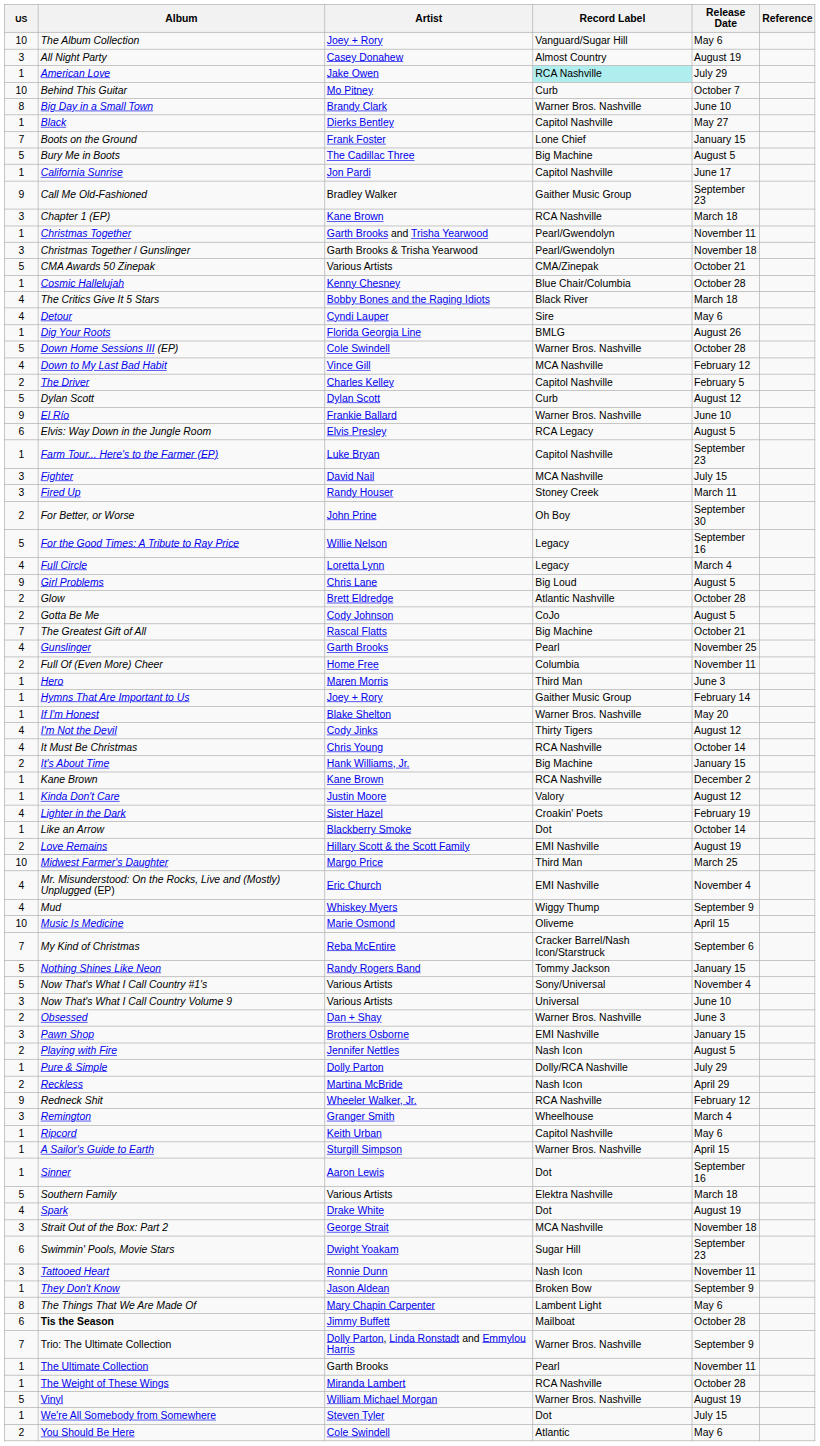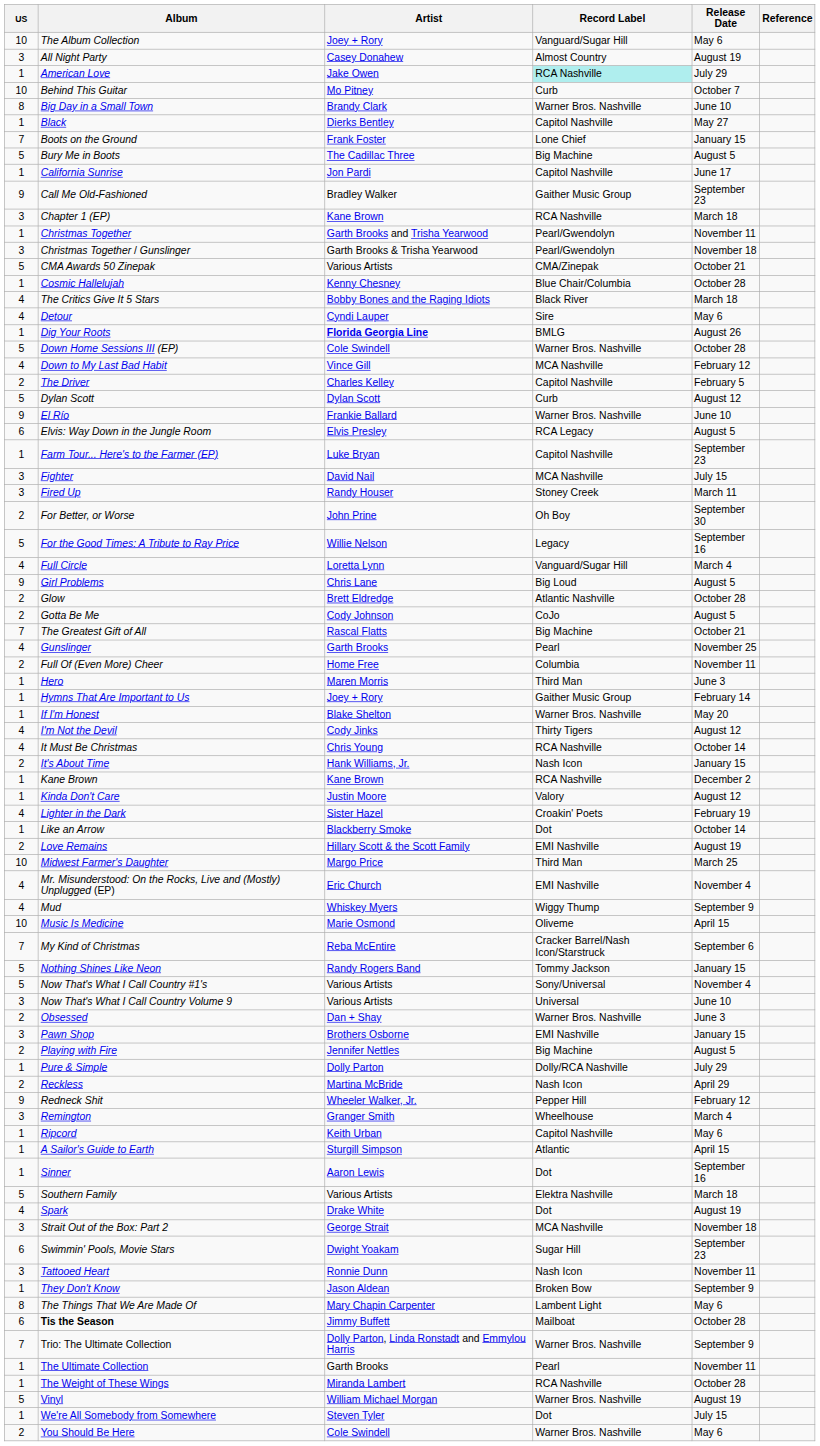 <table class="wikitable sortable">
 <tr>
 <th width=45><small>US</small></th>
 <th>Album</th>
 <th>Artist</th>
 <th>Record Label</th>
 <th>Release Date</th>
 <th>Reference</th>
 </tr>
 <tr>
 <td align=center>10</td>
 <td><em>The Album Collection</em></td>
 <td><a href='#'>Joey + Rory</a></td>
 <td>Vanguard/Sugar Hill</td>
 <td>May 6</td>
 <td></td>
 </tr>
 <tr>
 <td align=center>3</td>
 <td><em>All Night Party</em></td>
 <td><a href='#'>Casey Donahew</a></td>
 <td>Almost Country</td>
 <td>August 19</td>
 <td></td>
 </tr>
 <tr>
 <td align=center>1</td>
 <td><em><a href='#'>American Love</a></em></td>
 <td><a href='#'>Jake Owen</a></td>
 <td style="background: paleturquoise;">RCA Nashville</td>
 <td>July 29</td>
 <td></td>
 </tr>
 <tr>
 <td align=center>10</td>
 <td><em>Behind This Guitar</em></td>
 <td><a href='#'>Mo Pitney</a></td>
 <td>Curb</td>
 <td>October 7</td>
 <td></td>
 </tr>
 <tr>
 <td align=center>8</td>
 <td><em><a href='#'>Big Day in a Small Town</a></em></td>
 <td><a href='#'>Brandy Clark</a></td>
 <td>Warner Bros. Nashville</td>
 <td>June 10</td>
 <td></td>
 </tr>
 <tr>
 <td align=center>1</td>
 <td><em><a href='#'>Black</a></em></td>
 <td><a href='#'>Dierks Bentley</a></td>
 <td>Capitol Nashville</td>
 <td>May 27</td>
 <td></td>
 </tr>
 <tr>
 <td align=center>7</td>
 <td><em>Boots on the Ground</em></td>
 <td><a href='#'>Frank Foster</a></td>
 <td>Lone Chief</td>
 <td>January 15</td>
 <td></td>
 </tr>
 <tr>
 <td align=center>5</td>
 <td><em>Bury Me in Boots</em></td>
 <td><a href='#'>The Cadillac Three</a></td>
 <td>Big Machine</td>
 <td>August 5</td>
 <td></td>
 </tr>
 <tr>
 <td align=center>1</td>
 <td><em><a href='#'>California Sunrise</a></em></td>
 <td><a href='#'>Jon Pardi</a></td>
 <td>Capitol Nashville</td>
 <td>June 17</td>
 <td></td>
 </tr>
 <tr>
 <td align=center>9</td>
 <td><em>Call Me Old-Fashioned</em></td>
 <td>Bradley Walker</td>
 <td>Gaither Music Group</td>
 <td>September 23</td>
 <td></td>
 </tr>
 <tr>
 <td align=center>3</td>
 <td><em>Chapter 1 (EP)</em></td>
 <td><a href='#'>Kane Brown</a></td>
 <td>RCA Nashville</td>
 <td>March 18</td>
 <td></td>
 </tr>
 <tr>
 <td align=center>1</td>
 <td><em><a href='#'>Christmas Together</a></em></td>
 <td><a href='#'>Garth Brooks</a> and <a href='#'>Trisha Yearwood</a></td>
 <td>Pearl/Gwendolyn</td>
 <td>November 11</td>
 <td></td>
 </tr>
 <tr>
 <td align=center>3</td>
 <td><em>Christmas Together</em> / <em>Gunslinger</em></td>
 <td>Garth Brooks & Trisha Yearwood</td>
 <td>Pearl/Gwendolyn</td>
 <td>November 18</td>
 <td></td>
 </tr>
 <tr>
 <td align=center>5</td>
 <td><em>CMA Awards 50 Zinepak</em></td>
 <td>Various Artists</td>
 <td>CMA/Zinepak</td>
 <td>October 21</td>
 <td></td>
 </tr>
 <tr>
 <td align=center>1</td>
 <td><em><a href='#'>Cosmic Hallelujah</a></em></td>
 <td><a href='#'>Kenny Chesney</a></td>
 <td>Blue Chair/Columbia</td>
 <td>October 28</td>
 <td></td>
 </tr>
 <tr>
 <td align=center>4</td>
 <td><em>The Critics Give It 5 Stars</em></td>
 <td><a href='#'>Bobby Bones and the Raging Idiots</a></td>
 <td>Black River</td>
 <td>March 18</td>
 <td></td>
 </tr>
 <tr>
 <td align=center>4</td>
 <td><em><a href='#'>Detour</a></em></td>
 <td><a href='#'>Cyndi Lauper</a></td>
 <td>Sire</td>
 <td>May 6</td>
 <td></td>
 </tr>
 <tr>
 <td align=center>1</td>
 <td><em><a href='#'>Dig Your Roots</a></em></td>
-<td><a href='#'>Florida Georgia Line</a></td>
+<td><strong><a href='#'>Florida Georgia Line</a></strong></td>
 <td>BMLG</td>
 <td>August 26</td>
 <td></td>
 </tr>
 <tr>
 <td align=center>5</td>
 <td><em><a href='#'>Down Home Sessions III</a> (EP)</em></td>
 <td><a href='#'>Cole Swindell</a></td>
 <td>Warner Bros. Nashville</td>
 <td>October 28</td>
 <td></td>
 </tr>
 <tr>
 <td align=center>4</td>
 <td><em><a href='#'>Down to My Last Bad Habit</a></em></td>
 <td><a href='#'>Vince Gill</a></td>
 <td>MCA Nashville</td>
 <td>February 12</td>
 <td></td>
 </tr>
 <tr>
 <td align=center>2</td>
 <td><em><a href='#'>The Driver</a></em></td>
 <td><a href='#'>Charles Kelley</a></td>
 <td>Capitol Nashville</td>
 <td>February 5</td>
 <td></td>
 </tr>
 <tr>
 <td align=center>5</td>
 <td><em>Dylan Scott</em></td>
 <td><a href='#'>Dylan Scott</a></td>
 <td>Curb</td>
 <td>August 12</td>
 <td></td>
 </tr>
 <tr>
 <td align=center>9</td>
 <td><em><a href='#'>El Río</a></em></td>
 <td><a href='#'>Frankie Ballard</a></td>
 <td>Warner Bros. Nashville</td>
 <td>June 10</td>
 <td></td>
 </tr>
 <tr>
 <td align=center>6</td>
 <td><em>Elvis: Way Down in the Jungle Room</em></td>
 <td><a href='#'>Elvis Presley</a></td>
 <td>RCA Legacy</td>
 <td>August 5</td>
 <td></td>
 </tr>
 <tr>
 <td align=center>1</td>
 <td><em><a href='#'>Farm Tour... Here's to the Farmer (EP)</a></em></td>
 <td><a href='#'>Luke Bryan</a></td>
 <td>Capitol Nashville</td>
 <td>September 23</td>
 <td></td>
 </tr>
 <tr>
 <td align=center>3</td>
 <td><em><a href='#'>Fighter</a></em></td>
 <td><a href='#'>David Nail</a></td>
 <td>MCA Nashville</td>
 <td>July 15</td>
 <td></td>
 </tr>
 <tr>
 <td align=center>3</td>
 <td><em><a href='#'>Fired Up</a></em></td>
 <td><a href='#'>Randy Houser</a></td>
 <td>Stoney Creek</td>
 <td>March 11</td>
 <td></td>
 </tr>
 <tr>
 <td align=center>2</td>
 <td><em>For Better, or Worse</em></td>
 <td><a href='#'>John Prine</a></td>
 <td>Oh Boy</td>
 <td>September 30</td>
 <td></td>
 </tr>
 <tr>
 <td align=center>5</td>
 <td><em><a href='#'>For the Good Times: A Tribute to Ray Price</a></em></td>
 <td><a href='#'>Willie Nelson</a></td>
 <td>Legacy</td>
 <td>September 16</td>
 <td></td>
 </tr>
 <tr>
 <td align=center>4</td>
 <td><em><a href='#'>Full Circle</a></em></td>
 <td><a href='#'>Loretta Lynn</a></td>
-<td>Legacy</td>
+<td>Vanguard/Sugar Hill</td>
 <td>March 4</td>
 <td></td>
 </tr>
 <tr>
 <td align=center>9</td>
 <td><em><a href='#'>Girl Problems</a></em></td>
 <td><a href='#'>Chris Lane</a></td>
 <td>Big Loud</td>
 <td>August 5</td>
 <td></td>
 </tr>
 <tr>
 <td align=center>2</td>
 <td><em>Glow</em></td>
 <td><a href='#'>Brett Eldredge</a></td>
 <td>Atlantic Nashville</td>
 <td>October 28</td>
 <td></td>
 </tr>
 <tr>
 <td align=center>2</td>
 <td><em>Gotta Be Me</em></td>
 <td><a href='#'>Cody Johnson</a></td>
 <td>CoJo</td>
 <td>August 5</td>
 <td></td>
 </tr>
 <tr>
 <td align=center>7</td>
 <td><em>The Greatest Gift of All</em></td>
 <td><a href='#'>Rascal Flatts</a></td>
 <td>Big Machine</td>
 <td>October 21</td>
 <td></td>
 </tr>
 <tr>
 <td align=center>4</td>
 <td><em><a href='#'>Gunslinger</a></em></td>
 <td><a href='#'>Garth Brooks</a></td>
 <td>Pearl</td>
 <td>November 25</td>
 <td></td>
 </tr>
 <tr>
 <td align=center>2</td>
 <td><em>Full Of (Even More) Cheer</em></td>
 <td><a href='#'>Home Free</a></td>
 <td>Columbia</td>
 <td>November 11</td>
 <td></td>
 </tr>
 <tr>
 <td align=center>1</td>
 <td><em><a href='#'>Hero</a></em></td>
 <td><a href='#'>Maren Morris</a></td>
 <td>Third Man</td>
 <td>June 3</td>
 <td></td>
 </tr>
 <tr>
 <td align=center>1</td>
 <td><em><a href='#'>Hymns That Are Important to Us</a></em></td>
 <td><a href='#'>Joey + Rory</a></td>
 <td>Gaither Music Group</td>
 <td>February 14</td>
 <td></td>
 </tr>
 <tr>
 <td align=center>1</td>
 <td><em><a href='#'>If I'm Honest</a></em></td>
 <td><a href='#'>Blake Shelton</a></td>
 <td>Warner Bros. Nashville</td>
 <td>May 20</td>
 <td></td>
 </tr>
 <tr>
 <td align=center>4</td>
 <td><em><a href='#'>I'm Not the Devil</a></em></td>
 <td><a href='#'>Cody Jinks</a></td>
 <td>Thirty Tigers</td>
 <td>August 12</td>
 <td></td>
 </tr>
 <tr>
 <td align=center>4</td>
 <td><em>It Must Be Christmas</em></td>
 <td><a href='#'>Chris Young</a></td>
 <td>RCA Nashville</td>
 <td>October 14</td>
 <td></td>
 </tr>
 <tr>
 <td align=center>2</td>
 <td><em><a href='#'>It's About Time</a></em></td>
 <td><a href='#'>Hank Williams, Jr.</a></td>
-<td>Big Machine</td>
+<td>Nash Icon</td>
 <td>January 15</td>
 <td></td>
 </tr>
 <tr>
 <td align=center>1</td>
 <td><em>Kane Brown</em></td>
 <td><a href='#'>Kane Brown</a></td>
 <td>RCA Nashville</td>
 <td>December 2</td>
 <td></td>
 </tr>
 <tr>
 <td align=center>1</td>
 <td><em><a href='#'>Kinda Don't Care</a></em></td>
 <td><a href='#'>Justin Moore</a></td>
 <td>Valory</td>
 <td>August 12</td>
 <td></td>
 </tr>
 <tr>
 <td align=center>4</td>
 <td><em><a href='#'>Lighter in the Dark</a></em></td>
 <td><a href='#'>Sister Hazel</a></td>
 <td>Croakin' Poets</td>
 <td>February 19</td>
 <td></td>
 </tr>
 <tr>
 <td align=center>1</td>
 <td><em>Like an Arrow</em></td>
 <td><a href='#'>Blackberry Smoke</a></td>
 <td>Dot</td>
 <td>October 14</td>
 <td></td>
 </tr>
 <tr>
 <td align=center>2</td>
 <td><em><a href='#'>Love Remains</a></em></td>
 <td><a href='#'>Hillary Scott & the Scott Family</a></td>
 <td>EMI Nashville</td>
 <td>August 19</td>
 <td></td>
 </tr>
 <tr>
 <td align=center>10</td>
 <td><em><a href='#'>Midwest Farmer's Daughter</a></em></td>
 <td><a href='#'>Margo Price</a></td>
 <td>Third Man</td>
 <td>March 25</td>
 <td></td>
 </tr>
 <tr>
 <td align=center>4</td>
 <td><em>Mr. Misunderstood: On the Rocks, Live and (Mostly) Unplugged</em> (EP)</td>
 <td><a href='#'>Eric Church</a></td>
 <td>EMI Nashville</td>
 <td>November 4</td>
 <td></td>
 </tr>
 <tr>
 <td align=center>4</td>
 <td><em>Mud</em></td>
 <td><a href='#'>Whiskey Myers</a></td>
 <td>Wiggy Thump</td>
 <td>September 9</td>
 <td></td>
 </tr>
 <tr>
 <td align=center>10</td>
 <td><em><a href='#'>Music Is Medicine</a></em></td>
 <td><a href='#'>Marie Osmond</a></td>
 <td>Oliveme</td>
 <td>April 15</td>
 <td></td>
 </tr>
 <tr>
 <td align=center>7</td>
 <td><em>My Kind of Christmas</em></td>
 <td><a href='#'>Reba McEntire</a></td>
 <td>Cracker Barrel/Nash Icon/Starstruck</td>
 <td>September 6</td>
 <td></td>
 </tr>
 <tr>
 <td align=center>5</td>
 <td><em><a href='#'>Nothing Shines Like Neon</a></em></td>
 <td><a href='#'>Randy Rogers Band</a></td>
 <td>Tommy Jackson</td>
 <td>January 15</td>
 <td></td>
 </tr>
 <tr>
 <td align=center>5</td>
 <td><em>Now That's What I Call Country #1's</em></td>
 <td>Various Artists</td>
 <td>Sony/Universal</td>
 <td>November 4</td>
 <td></td>
 </tr>
 <tr>
 <td align=center>3</td>
 <td><em>Now That's What I Call Country Volume 9</em></td>
 <td>Various Artists</td>
 <td>Universal</td>
 <td>June 10</td>
 <td></td>
 </tr>
 <tr>
 <td align=center>2</td>
 <td><em><a href='#'>Obsessed</a></em></td>
 <td><a href='#'>Dan + Shay</a></td>
 <td>Warner Bros. Nashville</td>
 <td>June 3</td>
 <td></td>
 </tr>
 <tr>
 <td align=center>3</td>
 <td><em><a href='#'>Pawn Shop</a></em></td>
 <td><a href='#'>Brothers Osborne</a></td>
 <td>EMI Nashville</td>
 <td>January 15</td>
 <td></td>
 </tr>
 <tr>
 <td align=center>2</td>
 <td><em><a href='#'>Playing with Fire</a></em></td>
 <td><a href='#'>Jennifer Nettles</a></td>
-<td>Nash Icon</td>
+<td>Big Machine</td>
 <td>August 5</td>
 <td></td>
 </tr>
 <tr>
 <td align=center>1</td>
 <td><em><a href='#'>Pure & Simple</a></em></td>
 <td><a href='#'>Dolly Parton</a></td>
 <td>Dolly/RCA Nashville</td>
 <td>July 29</td>
 <td></td>
 </tr>
 <tr>
 <td align=center>2</td>
 <td><em><a href='#'>Reckless</a></em></td>
 <td><a href='#'>Martina McBride</a></td>
 <td>Nash Icon</td>
 <td>April 29</td>
 <td></td>
 </tr>
 <tr>
 <td align=center>9</td>
 <td><em>Redneck Shit</em></td>
 <td><a href='#'>Wheeler Walker, Jr.</a></td>
-<td>RCA Nashville</td>
+<td>Pepper Hill</td>
 <td>February 12</td>
 <td></td>
 </tr>
 <tr>
 <td align=center>3</td>
 <td><em><a href='#'>Remington</a></em></td>
 <td><a href='#'>Granger Smith</a></td>
 <td>Wheelhouse</td>
 <td>March 4</td>
 <td></td>
 </tr>
 <tr>
 <td align=center>1</td>
 <td><em><a href='#'>Ripcord</a></em></td>
 <td><a href='#'>Keith Urban</a></td>
 <td>Capitol Nashville</td>
 <td>May 6</td>
 <td></td>
 </tr>
 <tr>
 <td align=center>1</td>
 <td><em><a href='#'>A Sailor's Guide to Earth</a></em></td>
 <td><a href='#'>Sturgill Simpson</a></td>
-<td>Warner Bros. Nashville</td>
+<td>Atlantic</td>
 <td>April 15</td>
 <td></td>
 </tr>
 <tr>
 <td align=center>1</td>
 <td><em><a href='#'>Sinner</a></em></td>
 <td><a href='#'>Aaron Lewis</a></td>
 <td>Dot</td>
 <td>September 16</td>
 <td></td>
 </tr>
 <tr>
 <td align=center>5</td>
 <td><em>Southern Family</em></td>
 <td>Various Artists</td>
 <td>Elektra Nashville</td>
 <td>March 18</td>
 <td></td>
 </tr>
 <tr>
 <td align=center>4</td>
 <td><em><a href='#'>Spark</a></em></td>
 <td><a href='#'>Drake White</a></td>
 <td>Dot</td>
 <td>August 19</td>
 <td></td>
 </tr>
 <tr>
 <td align=center>3</td>
 <td><em>Strait Out of the Box: Part 2</em></td>
 <td><a href='#'>George Strait</a></td>
 <td>MCA Nashville</td>
 <td>November 18</td>
 <td></td>
 </tr>
 <tr>
 <td align=center>6</td>
 <td><em>Swimmin' Pools, Movie Stars</em></td>
 <td><a href='#'>Dwight Yoakam</a></td>
 <td>Sugar Hill</td>
 <td>September 23</td>
 <td></td>
 </tr>
 <tr>
 <td align=center>3</td>
 <td><em><a href='#'>Tattooed Heart</a></em></td>
 <td><a href='#'>Ronnie Dunn</a></td>
 <td>Nash Icon</td>
 <td>November 11</td>
 <td></td>
 </tr>
 <tr>
 <td align=center>1</td>
 <td><em><a href='#'>They Don't Know</a></em></td>
 <td><a href='#'>Jason Aldean</a></td>
 <td>Broken Bow</td>
 <td>September 9</td>
 <td></td>
 </tr>
 <tr>
 <td align=center>8</td>
 <td><em>The Things That We Are Made Of</em></td>
 <td><a href='#'>Mary Chapin Carpenter</a></td>
 <td>Lambent Light</td>
 <td>May 6</td>
 <td></td>
 </tr>
 <tr>
 <td align=center>6</td>
 <td><strong>Tis the Season<em></td>
 <td><a href='#'>Jimmy Buffett</a></td>
 <td>Mailboat</td>
 <td>October 28</td>
 <td></td>
 </tr>
 <tr>
 <td align=center>7</td>
 <td></em>Trio: The Ultimate Collection<em></td>
 <td><a href='#'>Dolly Parton</a>, <a href='#'>Linda Ronstadt</a> and <a href='#'>Emmylou Harris</a></td>
 <td>Warner Bros. Nashville</td>
 <td>September 9</td>
 <td></td>
 </tr>
 <tr>
 <td align=center>1</td>
 <td></em><a href='#'>The Ultimate Collection</a><em></td>
 <td>Garth Brooks</td>
 <td>Pearl</td>
 <td>November 11</td>
 <td></td>
 </tr>
 <tr>
 <td align=center>1</td>
 <td></em><a href='#'>The Weight of These Wings</a><em></td>
 <td><a href='#'>Miranda Lambert</a></td>
 <td>RCA Nashville</td>
 <td>October 28</td>
 <td></td>
 </tr>
 <tr>
 <td align=center>5</td>
 <td></em><a href='#'>Vinyl</a><em></td>
 <td><a href='#'>William Michael Morgan</a></td>
 <td>Warner Bros. Nashville</td>
 <td>August 19</td>
 <td></td>
 </tr>
 <tr>
 <td align=center>1</td>
 <td></em><a href='#'>We're All Somebody from Somewhere</a><em></td>
 <td><a href='#'>Steven Tyler</a></td>
 <td>Dot</td>
 <td>July 15</td>
 <td></td>
 </tr>
 <tr>
 <td align=center>2</td>
 <td></em><a href='#'>You Should Be Here</a><em></td>
 <td><a href='#'>Cole Swindell</a></td>
-<td>Atlantic</td>
+<td>Warner Bros. Nashville</td>
 <td>May 6</td>
 <td></td>
 </tr>
 </table>
